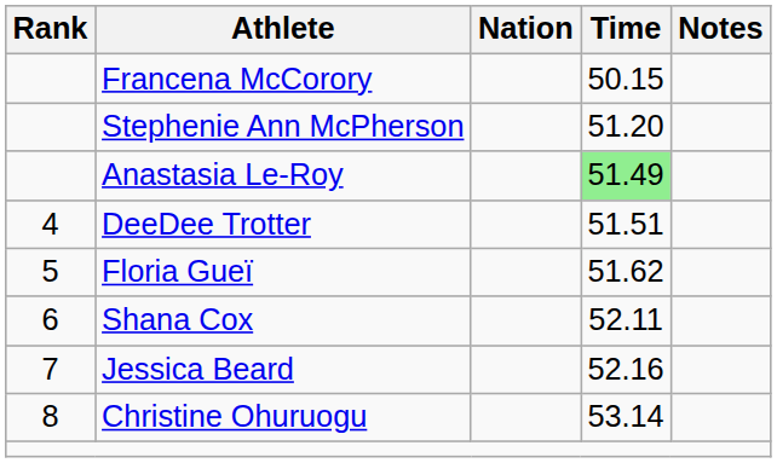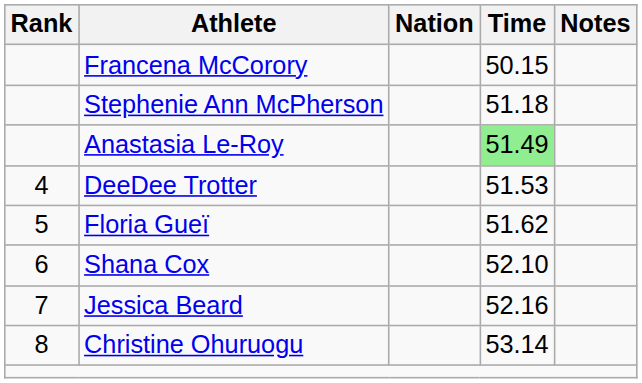 <table class="wikitable mw-datatable sortable" style="text-align:center;">
 <tr>
 <th>Rank</th>
 <th>Athlete</th>
 <th>Nation</th>
 <th>Time</th>
 <th>Notes</th>
 </tr>
 <tr>
 <td></td>
 <td align=left><a href='#'>Francena McCorory</a></td>
 <td align=left></td>
 <td>50.15</td>
 <td></td>
 </tr>
 <tr>
 <td></td>
 <td align=left><a href='#'>Stephenie Ann McPherson</a></td>
 <td align=left></td>
-<td>51.20</td>
+<td>51.18</td>
 <td></td>
 </tr>
 <tr>
 <td></td>
 <td align=left><a href='#'>Anastasia Le-Roy</a></td>
 <td align=left></td>
 <td style="background: lightgreen;">51.49</td>
 <td></td>
 </tr>
 <tr>
 <td>4</td>
 <td align=left><a href='#'>DeeDee Trotter</a></td>
 <td align=left></td>
-<td>51.51</td>
+<td>51.53</td>
 <td></td>
 </tr>
 <tr>
 <td>5</td>
 <td align=left><a href='#'>Floria Gueï</a></td>
 <td align=left></td>
 <td>51.62</td>
 <td></td>
 </tr>
 <tr>
 <td>6</td>
 <td align=left><a href='#'>Shana Cox</a></td>
 <td align=left></td>
-<td>52.11</td>
+<td>52.10</td>
 <td></td>
 </tr>
 <tr>
 <td>7</td>
 <td align=left><a href='#'>Jessica Beard</a></td>
 <td align=left></td>
 <td>52.16</td>
 <td></td>
 </tr>
 <tr>
 <td>8</td>
 <td align=left><a href='#'>Christine Ohuruogu</a></td>
 <td align=left></td>
 <td>53.14</td>
 <td></td>
 </tr>
 <tr class="sortbottom">
 <td colspan=5></td>
 </tr>
 </table>
